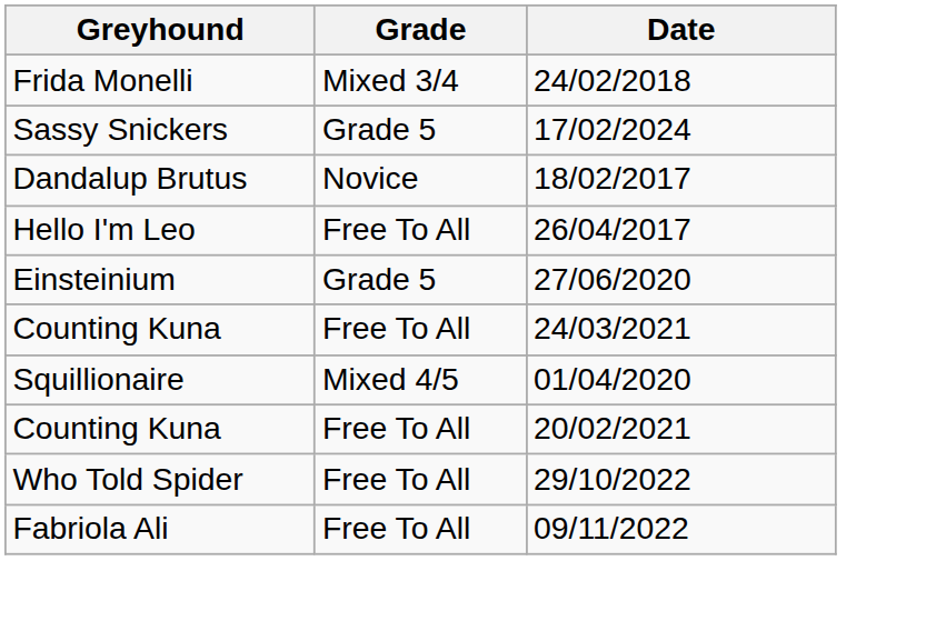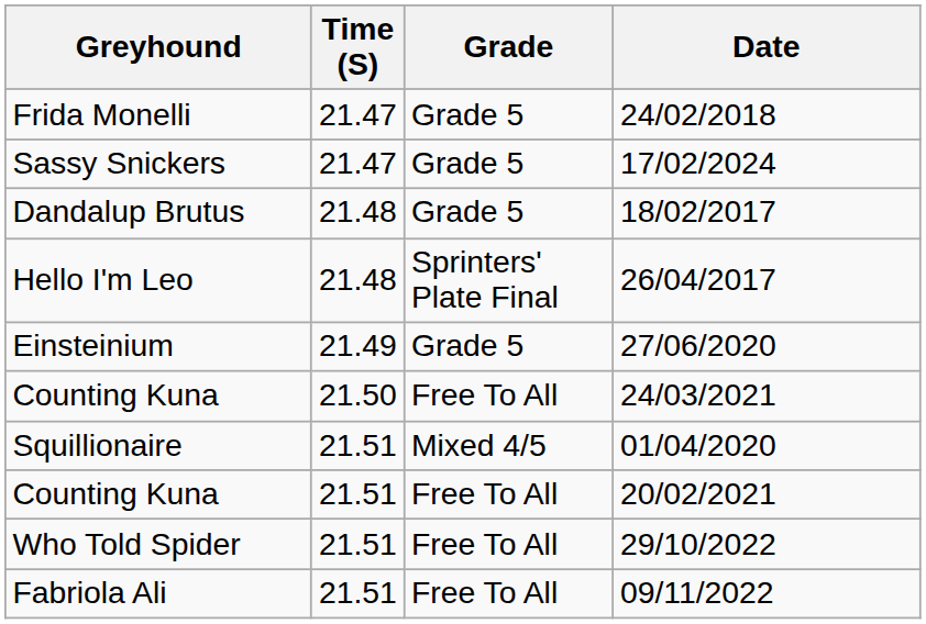 <table class="wikitable sortable">
 <tr>
 <th width=150>Greyhound</th>
+<th width=40>Time (S)</th>
 <th width=100>Grade</th>
 <th width=150>Date</th>
 </tr>
 <tr>
 <td>Frida Monelli</td>
-<td>Mixed 3/4</td>
+<td>21.47</td>
+<td>Grade 5</td>
 <td>24/02/2018</td>
 </tr>
 <tr>
 <td>Sassy Snickers</td>
+<td>21.47</td>
 <td>Grade 5</td>
 <td>17/02/2024</td>
 </tr>
 <tr>
 <td>Dandalup Brutus</td>
-<td>Novice</td>
+<td>21.48</td>
+<td>Grade 5</td>
 <td>18/02/2017</td>
 </tr>
 <tr>
 <td>Hello I'm Leo</td>
-<td>Free To All</td>
+<td>21.48</td>
+<td>Sprinters' Plate Final</td>
 <td>26/04/2017</td>
 </tr>
 <tr>
 <td>Einsteinium</td>
+<td>21.49</td>
 <td>Grade 5</td>
 <td>27/06/2020</td>
 </tr>
 <tr>
 <td>Counting Kuna</td>
+<td>21.50</td>
 <td>Free To All</td>
 <td>24/03/2021</td>
 </tr>
 <tr>
 <td>Squillionaire</td>
+<td>21.51</td>
 <td>Mixed 4/5</td>
 <td>01/04/2020</td>
 </tr>
 <tr>
 <td>Counting Kuna</td>
+<td>21.51</td>
 <td>Free To All</td>
 <td>20/02/2021</td>
 </tr>
 <tr>
 <td>Who Told Spider</td>
+<td>21.51</td>
 <td>Free To All</td>
 <td>29/10/2022</td>
 </tr>
 <tr>
 <td>Fabriola Ali</td>
+<td>21.51</td>
 <td>Free To All</td>
 <td>09/11/2022</td>
 </tr>
 </table>
